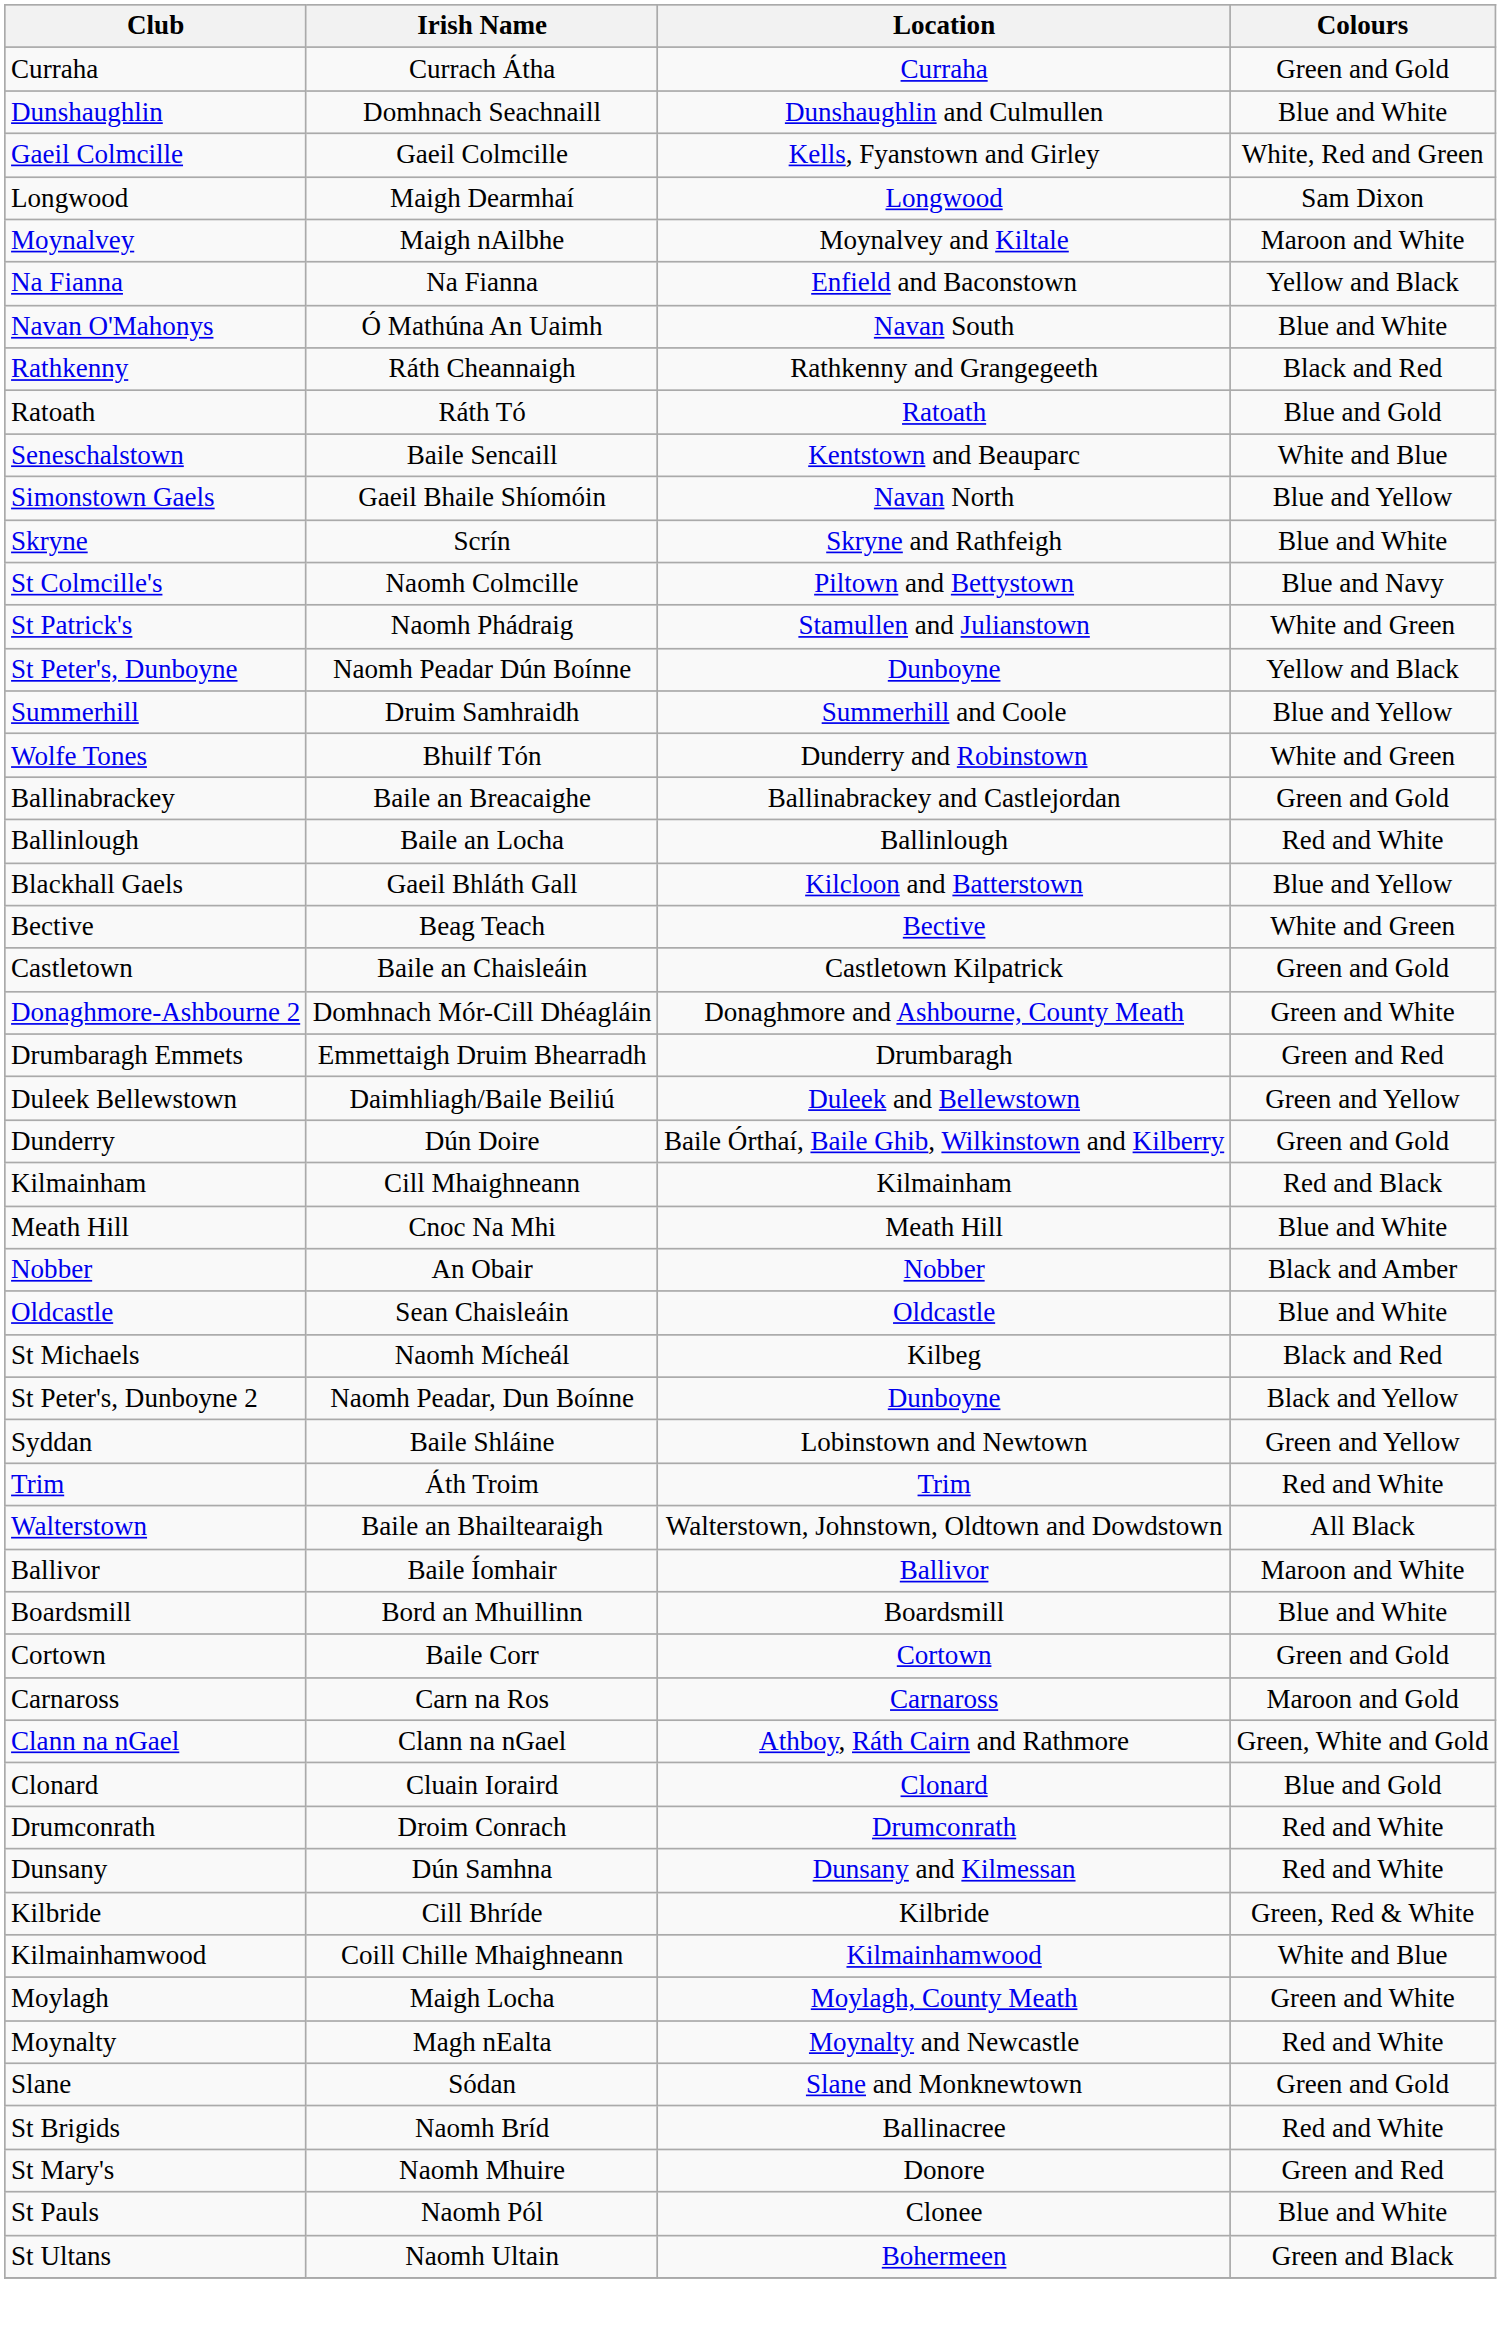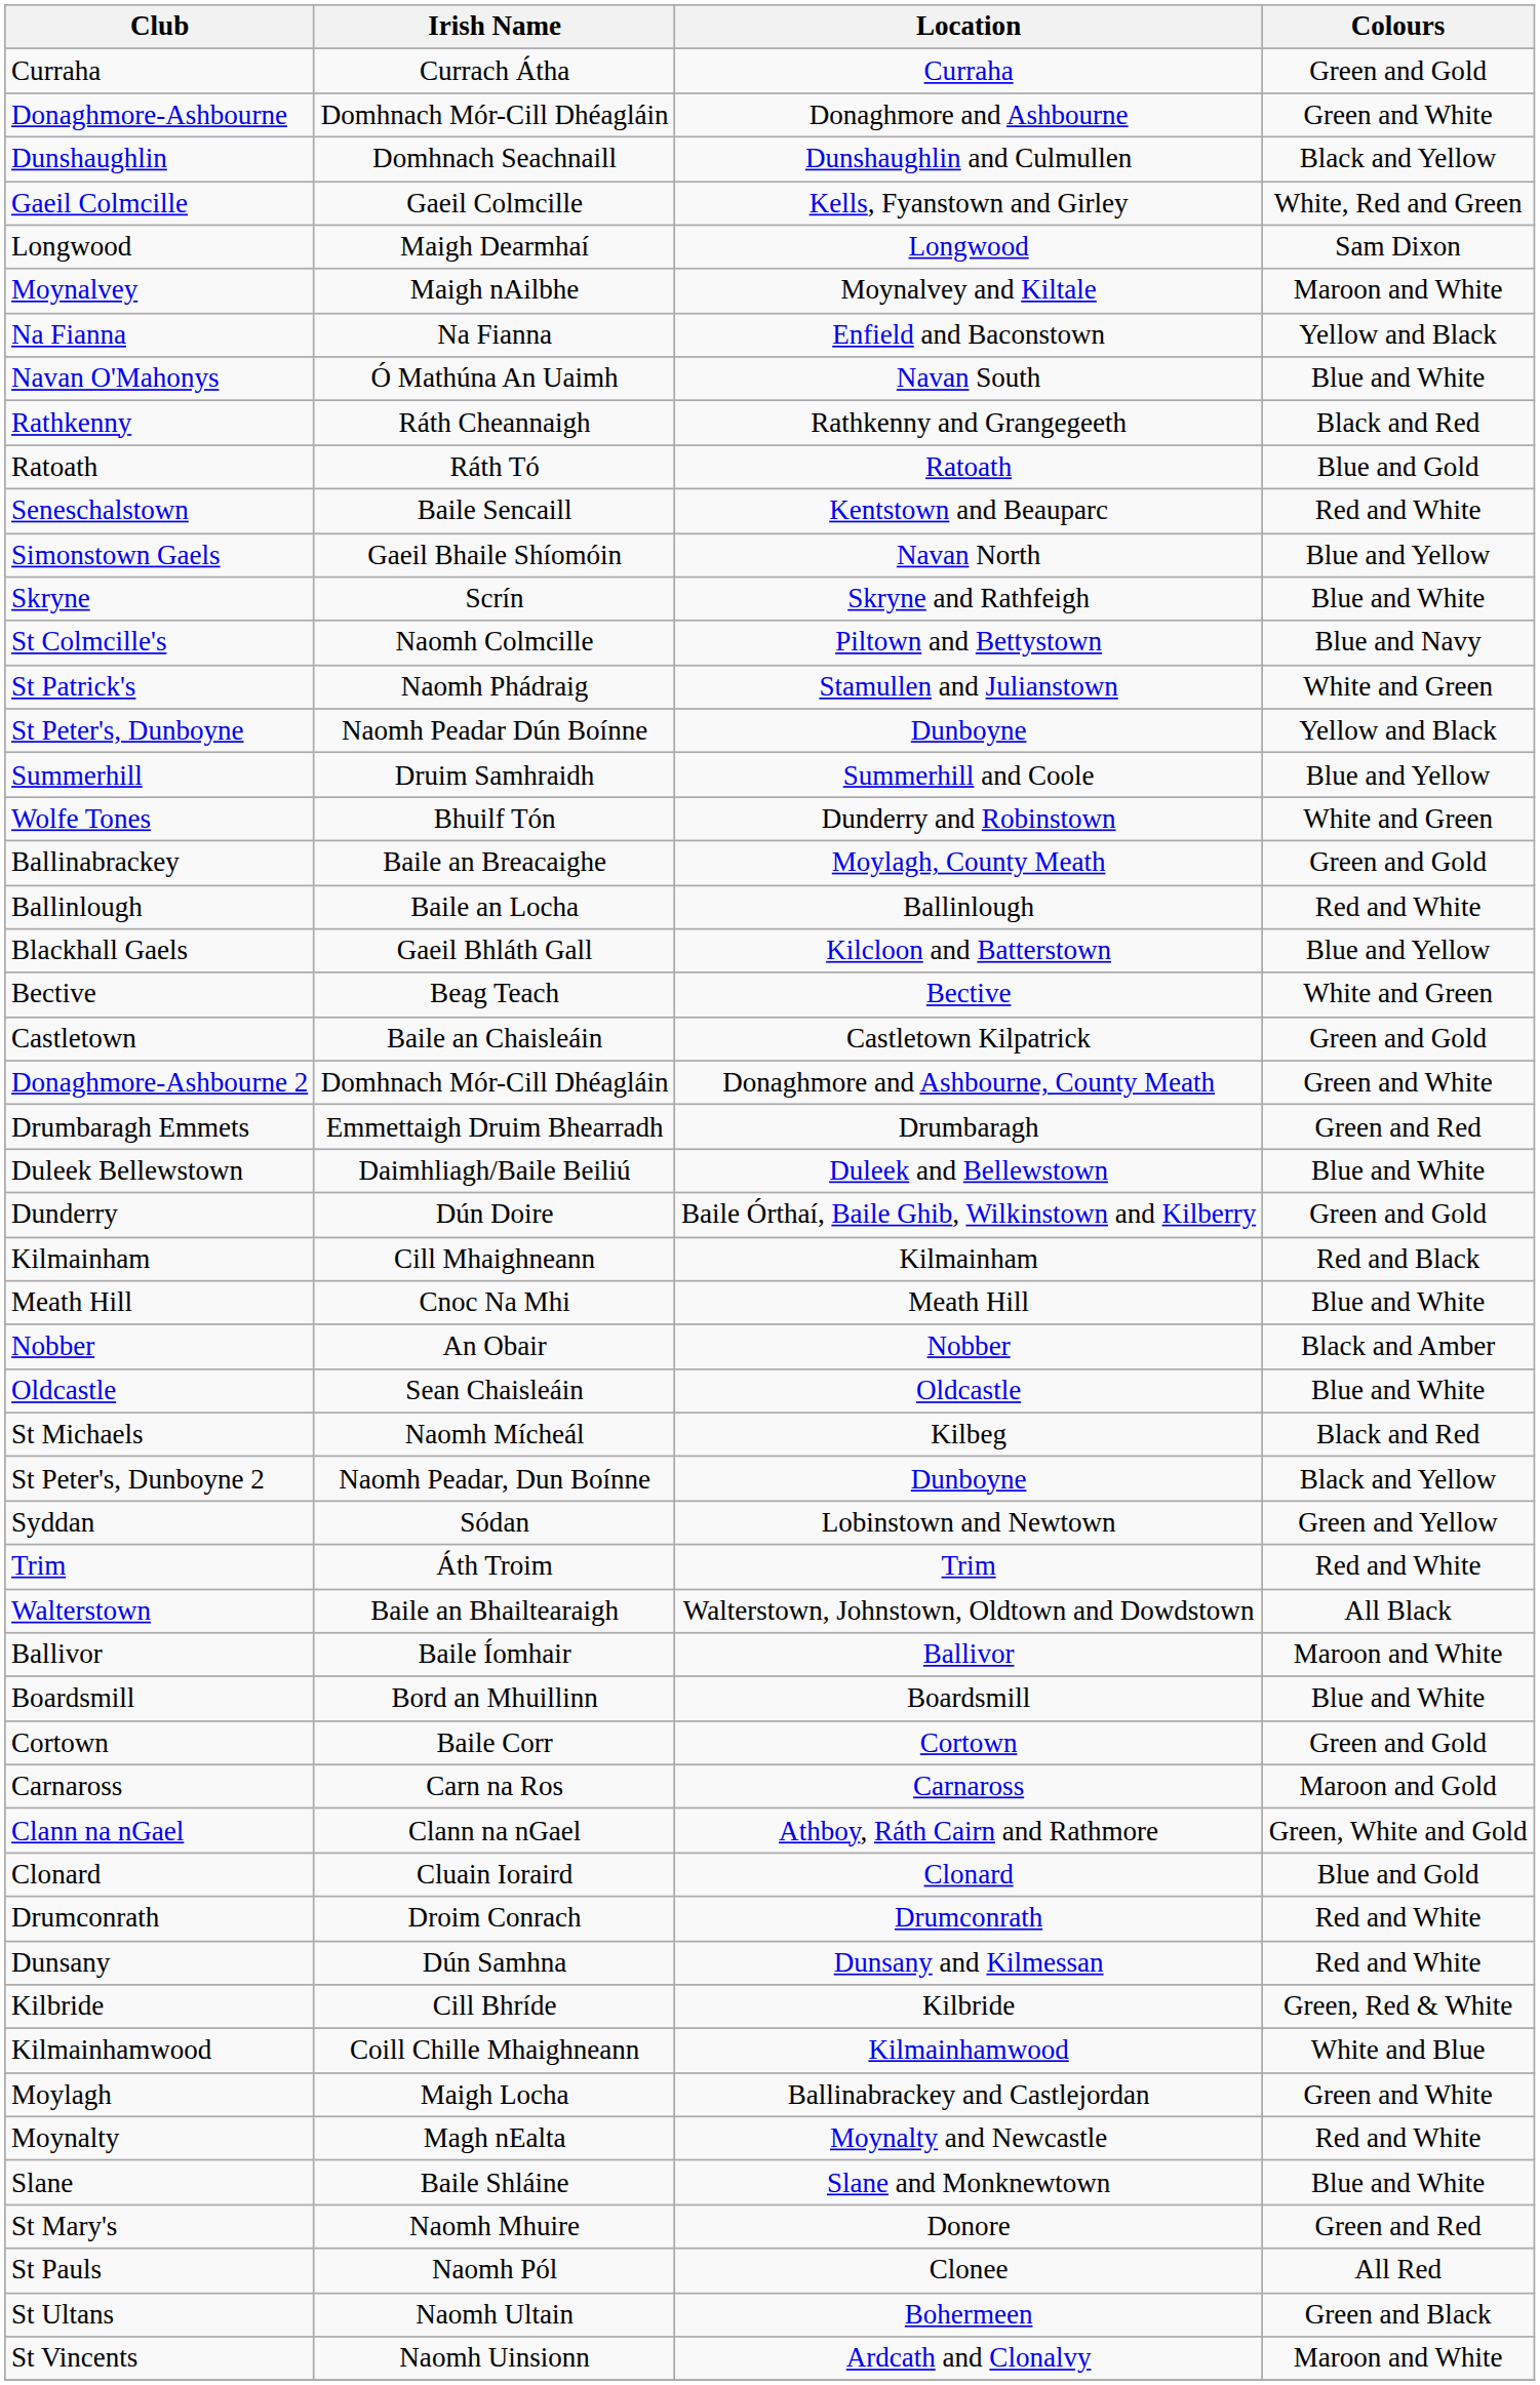 <table class="wikitable sortable" style="text-align:center;">
 <tr>
 <th>Club<br></th>
 <th>Irish Name<br></th>
 <th>Location<br></th>
 <th>Colours<br></th>
 </tr>
 <tr>
 <td style="text-align:left;">Curraha</td>
 <td>Currach Átha</td>
 <td><a href='#'>Curraha</a></td>
 <td>Green and Gold</td>
 </tr>
 <tr>
+<td style="text-align:left;"><a href='#'>Donaghmore-Ashbourne</a></td>
+<td>Domhnach Mór-Cill Dhéagláin</td>
+<td>Donaghmore and <a href='#'>Ashbourne</a></td>
+<td>Green and White</td>
+</tr>
+<tr>
 <td style="text-align:left;"><a href='#'>Dunshaughlin</a></td>
 <td>Domhnach Seachnaill</td>
 <td><a href='#'>Dunshaughlin</a> and Culmullen</td>
-<td>Blue and White</td>
+<td>Black and Yellow</td>
 </tr>
 <tr>
 <td style="text-align:left;"><a href='#'>Gaeil Colmcille</a></td>
 <td>Gaeil Colmcille</td>
 <td><a href='#'>Kells</a>, Fyanstown and Girley</td>
 <td>White, Red and Green</td>
 </tr>
 <tr>
 <td style="text-align:left;">Longwood</td>
 <td>Maigh Dearmhaí</td>
 <td><a href='#'>Longwood</a></td>
 <td>Sam Dixon</td>
 </tr>
 <tr>
 <td style="text-align:left;"><a href='#'>Moynalvey</a></td>
 <td>Maigh nAilbhe</td>
 <td>Moynalvey and <a href='#'>Kiltale</a></td>
 <td>Maroon and White</td>
 </tr>
 <tr>
 <td style="text-align:left;"><a href='#'>Na Fianna</a></td>
 <td>Na Fianna</td>
 <td><a href='#'>Enfield</a> and Baconstown</td>
 <td>Yellow and Black</td>
 </tr>
 <tr>
 <td style="text-align:left;"><a href='#'>Navan O'Mahonys</a></td>
 <td>Ó Mathúna An Uaimh</td>
 <td><a href='#'>Navan</a> South</td>
 <td>Blue and White</td>
 </tr>
 <tr>
 <td style="text-align:left;"><a href='#'>Rathkenny</a></td>
 <td>Ráth Cheannaigh</td>
 <td>Rathkenny and Grangegeeth</td>
 <td>Black and Red</td>
 </tr>
 <tr>
 <td style="text-align:left;">Ratoath</td>
 <td>Ráth Tó</td>
 <td><a href='#'>Ratoath</a></td>
 <td>Blue and Gold</td>
 </tr>
 <tr>
 <td style="text-align:left;"><a href='#'>Seneschalstown</a></td>
 <td>Baile Sencaill</td>
 <td><a href='#'>Kentstown</a> and Beauparc</td>
-<td>White and Blue</td>
+<td>Red and White</td>
 </tr>
 <tr>
 <td style="text-align:left;"><a href='#'>Simonstown Gaels</a></td>
 <td>Gaeil Bhaile Shíomóin</td>
 <td><a href='#'>Navan</a> North</td>
 <td>Blue and Yellow</td>
 </tr>
 <tr>
 <td style="text-align:left;"><a href='#'>Skryne</a></td>
 <td>Scrín</td>
 <td><a href='#'>Skryne</a> and Rathfeigh</td>
 <td>Blue and White</td>
 </tr>
 <tr>
 <td style="text-align:left;"><a href='#'>St Colmcille's</a></td>
 <td>Naomh Colmcille</td>
 <td><a href='#'>Piltown</a> and <a href='#'>Bettystown</a></td>
 <td>Blue and Navy</td>
 </tr>
 <tr>
 <td style="text-align:left;"><a href='#'>St Patrick's</a></td>
 <td>Naomh Phádraig</td>
 <td><a href='#'>Stamullen</a> and <a href='#'>Julianstown</a></td>
 <td>White and Green</td>
 </tr>
 <tr>
 <td style="text-align:left;"><a href='#'>St Peter's, Dunboyne</a></td>
 <td>Naomh Peadar Dún Boínne</td>
 <td><a href='#'>Dunboyne</a></td>
 <td>Yellow and Black</td>
 </tr>
 <tr>
 <td style="text-align:left;"><a href='#'>Summerhill</a></td>
 <td>Druim Samhraidh</td>
 <td><a href='#'>Summerhill</a> and Coole</td>
 <td>Blue and Yellow</td>
 </tr>
 <tr>
 <td style="text-align:left;"><a href='#'>Wolfe Tones</a></td>
 <td>Bhuilf Tón</td>
 <td>Dunderry and <a href='#'>Robinstown</a></td>
 <td>White and Green</td>
 </tr>
 <tr>
 <td style="text-align:left;">Ballinabrackey</td>
 <td>Baile an Breacaighe</td>
-<td>Ballinabrackey and Castlejordan</td>
+<td><a href='#'>Moylagh, County Meath</a></td>
 <td>Green and Gold</td>
 </tr>
 <tr>
 <td style="text-align:left;">Ballinlough</td>
 <td>Baile an Locha</td>
 <td>Ballinlough</td>
 <td>Red and White</td>
 </tr>
 <tr>
 <td style="text-align:left;">Blackhall Gaels</td>
 <td>Gaeil Bhláth Gall</td>
 <td><a href='#'>Kilcloon</a> and <a href='#'>Batterstown</a></td>
 <td>Blue and Yellow</td>
 </tr>
 <tr>
 <td style="text-align:left;">Bective</td>
 <td>Beag Teach</td>
 <td><a href='#'>Bective</a></td>
 <td>White and Green</td>
 </tr>
 <tr>
 <td style="text-align:left;">Castletown</td>
 <td>Baile an Chaisleáin</td>
 <td>Castletown Kilpatrick</td>
 <td>Green and Gold</td>
 </tr>
 <tr>
 <td style="text-align:left;"><a href='#'>Donaghmore-Ashbourne 2</a></td>
 <td>Domhnach Mór-Cill Dhéagláin</td>
 <td>Donaghmore and <a href='#'>Ashbourne, County Meath</a></td>
 <td>Green and White</td>
 </tr>
 <tr>
 <td style="text-align:left;">Drumbaragh Emmets</td>
 <td>Emmettaigh Druim Bhearradh</td>
 <td>Drumbaragh</td>
 <td>Green and Red</td>
 </tr>
 <tr>
 <td style="text-align:left;">Duleek Bellewstown</td>
 <td>Daimhliagh/Baile Beiliú</td>
 <td><a href='#'>Duleek</a> and <a href='#'>Bellewstown</a></td>
-<td>Green and Yellow</td>
+<td>Blue and White</td>
 </tr>
 <tr>
 <td style="text-align:left;">Dunderry</td>
 <td>Dún Doire</td>
 <td>Baile Órthaí, <a href='#'>Baile Ghib</a>, <a href='#'>Wilkinstown</a> and <a href='#'>Kilberry</a></td>
 <td>Green and Gold</td>
 </tr>
 <tr>
 <td style="text-align:left;">Kilmainham</td>
 <td>Cill Mhaighneann</td>
 <td>Kilmainham</td>
 <td>Red and Black</td>
 </tr>
 <tr>
 <td style="text-align:left;">Meath Hill</td>
 <td>Cnoc Na Mhi</td>
 <td>Meath Hill</td>
 <td>Blue and White</td>
 </tr>
 <tr>
 <td style="text-align:left;"><a href='#'>Nobber</a></td>
 <td>An Obair</td>
 <td><a href='#'>Nobber</a></td>
 <td>Black and Amber</td>
 </tr>
 <tr>
 <td style="text-align:left;"><a href='#'>Oldcastle</a></td>
 <td>Sean Chaisleáin</td>
 <td><a href='#'>Oldcastle</a></td>
 <td>Blue and White</td>
 </tr>
 <tr>
 <td style="text-align:left;">St Michaels</td>
 <td>Naomh Mícheál</td>
 <td>Kilbeg</td>
 <td>Black and Red</td>
 </tr>
 <tr>
 <td style="text-align:left;">St Peter's, Dunboyne 2</td>
 <td>Naomh Peadar, Dun Boínne</td>
 <td><a href='#'>Dunboyne</a></td>
 <td>Black and Yellow</td>
 </tr>
 <tr>
 <td style="text-align:left;">Syddan</td>
-<td>Baile Shláine</td>
+<td>Sódan</td>
 <td>Lobinstown and Newtown</td>
 <td>Green and Yellow</td>
 </tr>
 <tr>
 <td style="text-align:left;"><a href='#'>Trim</a></td>
 <td>Áth Troim</td>
 <td><a href='#'>Trim</a></td>
 <td>Red and White</td>
 </tr>
 <tr>
 <td style="text-align:left;"><a href='#'>Walterstown</a></td>
 <td>Baile an Bhailtearaigh</td>
 <td>Walterstown, Johnstown, Oldtown and Dowdstown</td>
 <td>All Black</td>
 </tr>
 <tr>
 <td style="text-align:left;">Ballivor</td>
 <td>Baile Íomhair</td>
 <td><a href='#'>Ballivor</a></td>
 <td>Maroon and White</td>
 </tr>
 <tr>
 <td style="text-align:left;">Boardsmill</td>
 <td>Bord an Mhuillinn</td>
 <td>Boardsmill</td>
 <td>Blue and White</td>
 </tr>
 <tr>
 <td style="text-align:left;">Cortown</td>
 <td>Baile Corr</td>
 <td><a href='#'>Cortown</a></td>
 <td>Green and Gold</td>
 </tr>
 <tr>
 <td style="text-align:left;">Carnaross</td>
 <td>Carn na Ros</td>
 <td><a href='#'>Carnaross</a></td>
 <td>Maroon and Gold</td>
 </tr>
 <tr>
 <td style="text-align:left;"><a href='#'>Clann na nGael</a></td>
 <td>Clann na nGael</td>
 <td><a href='#'>Athboy</a>, <a href='#'>Ráth Cairn</a> and Rathmore</td>
 <td>Green, White and Gold</td>
 </tr>
 <tr>
 <td style="text-align:left;">Clonard</td>
 <td>Cluain Ioraird</td>
 <td><a href='#'>Clonard</a></td>
 <td>Blue and Gold</td>
 </tr>
 <tr>
 <td style="text-align:left;">Drumconrath</td>
 <td>Droim Conrach</td>
 <td><a href='#'>Drumconrath</a></td>
 <td>Red and White</td>
 </tr>
 <tr>
 <td style="text-align:left;">Dunsany</td>
 <td>Dún Samhna</td>
 <td><a href='#'>Dunsany</a> and <a href='#'>Kilmessan</a></td>
 <td>Red and White</td>
 </tr>
 <tr>
 <td style="text-align:left;">Kilbride</td>
 <td>Cill Bhríde</td>
 <td>Kilbride</td>
 <td>Green, Red & White</td>
 </tr>
 <tr>
 <td style="text-align:left;">Kilmainhamwood</td>
 <td>Coill Chille Mhaighneann</td>
 <td><a href='#'>Kilmainhamwood</a></td>
 <td>White and Blue</td>
 </tr>
 <tr>
 <td style="text-align:left;">Moylagh</td>
 <td>Maigh Locha</td>
-<td><a href='#'>Moylagh, County Meath</a></td>
+<td>Ballinabrackey and Castlejordan</td>
 <td>Green and White</td>
 </tr>
 <tr>
 <td style="text-align:left;">Moynalty</td>
 <td>Magh nEalta</td>
 <td><a href='#'>Moynalty</a> and Newcastle</td>
 <td>Red and White</td>
 </tr>
 <tr>
 <td style="text-align:left;">Slane</td>
-<td>Sódan</td>
+<td>Baile Shláine</td>
 <td><a href='#'>Slane</a> and Monknewtown</td>
-<td>Green and Gold</td>
-</tr>
-<tr>
-<td style="text-align:left;">St Brigids</td>
-<td>Naomh Bríd</td>
-<td>Ballinacree</td>
-<td>Red and White</td>
+<td>Blue and White</td>
 </tr>
 <tr>
 <td style="text-align:left;">St Mary's</td>
 <td>Naomh Mhuire</td>
 <td>Donore</td>
 <td>Green and Red</td>
 </tr>
 <tr>
 <td style="text-align:left;">St Pauls</td>
 <td>Naomh Pól</td>
 <td>Clonee</td>
-<td>Blue and White</td>
+<td>All Red</td>
 </tr>
 <tr>
 <td style="text-align:left;">St Ultans</td>
 <td>Naomh Ultain</td>
 <td><a href='#'>Bohermeen</a></td>
 <td>Green and Black</td>
 </tr>
 <tr>
+<td style="text-align:left;">St Vincents</td>
+<td>Naomh Uinsionn</td>
+<td><a href='#'>Ardcath</a> and <a href='#'>Clonalvy</a></td>
+<td>Maroon and White</td>
+</tr>
+<tr>
 </tr>
 </table>
